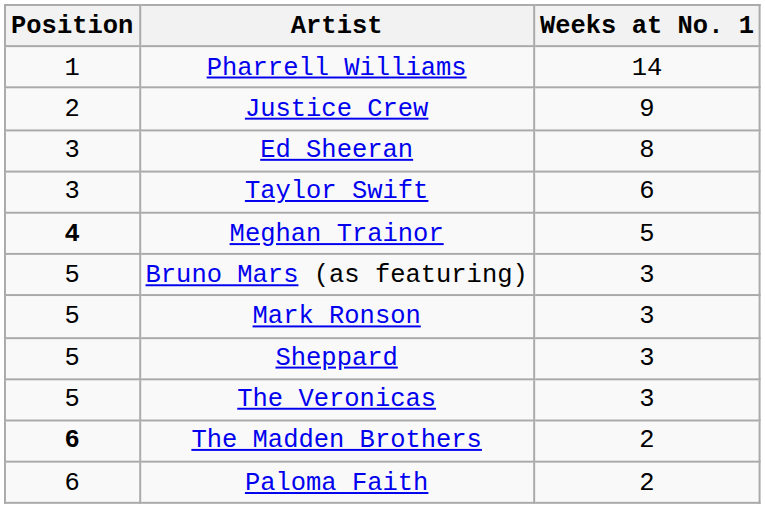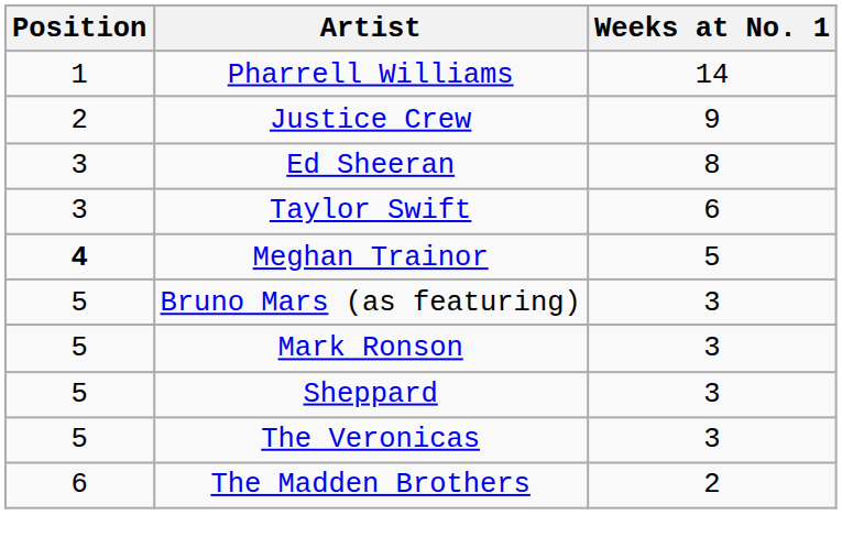 <table class="wikitable">
 <tr>
 <th style="text-align: center;">Position</th>
 <th style="text-align: center;">Artist</th>
 <th style="text-align: center;">Weeks at No. 1</th>
 </tr>
 <tr>
 <td style="text-align: center;">1</td>
 <td style="text-align: center;"><a href='#'>Pharrell Williams</a></td>
 <td style="text-align: center;">14</td>
 </tr>
 <tr>
 <td style="text-align: center;">2</td>
 <td style="text-align: center;"><a href='#'>Justice Crew</a></td>
 <td style="text-align: center;">9</td>
 </tr>
 <tr>
 <td style="text-align: center;">3</td>
 <td style="text-align: center;"><a href='#'>Ed Sheeran</a></td>
 <td style="text-align: center;">8</td>
 </tr>
 <tr>
 <td style="text-align: center;">3</td>
 <td style="text-align: center;"><a href='#'>Taylor Swift</a></td>
 <td style="text-align: center;">6</td>
 </tr>
 <tr>
 <td style="text-align: center;"><strong>4</strong></td>
 <td style="text-align: center;"><a href='#'>Meghan Trainor</a></td>
 <td style="text-align: center;">5</td>
 </tr>
 <tr>
 <td style="text-align: center;">5</td>
 <td style="text-align: center;"><a href='#'>Bruno Mars</a> (as featuring)</td>
 <td style="text-align: center;">3</td>
 </tr>
 <tr>
 <td style="text-align: center;">5</td>
 <td style="text-align: center;"><a href='#'>Mark Ronson</a></td>
 <td style="text-align: center;">3</td>
 </tr>
 <tr>
 <td style="text-align: center;">5</td>
 <td style="text-align: center;"><a href='#'>Sheppard</a></td>
 <td style="text-align: center;">3</td>
 </tr>
 <tr>
 <td style="text-align: center;">5</td>
 <td style="text-align: center;"><a href='#'>The Veronicas</a></td>
 <td style="text-align: center;">3</td>
 </tr>
 <tr>
-<td style="text-align: center;"><strong>6</strong></td>
+<td style="text-align: center;">6</td>
 <td style="text-align: center;"><a href='#'>The Madden Brothers</a></td>
 <td style="text-align: center;">2</td>
 </tr>
-<tr>
-<td style="text-align: center;">6</td>
-<td style="text-align: center;"><a href='#'>Paloma Faith</a></td>
-<td style="text-align: center;">2</td>
-</tr>
 </table>
